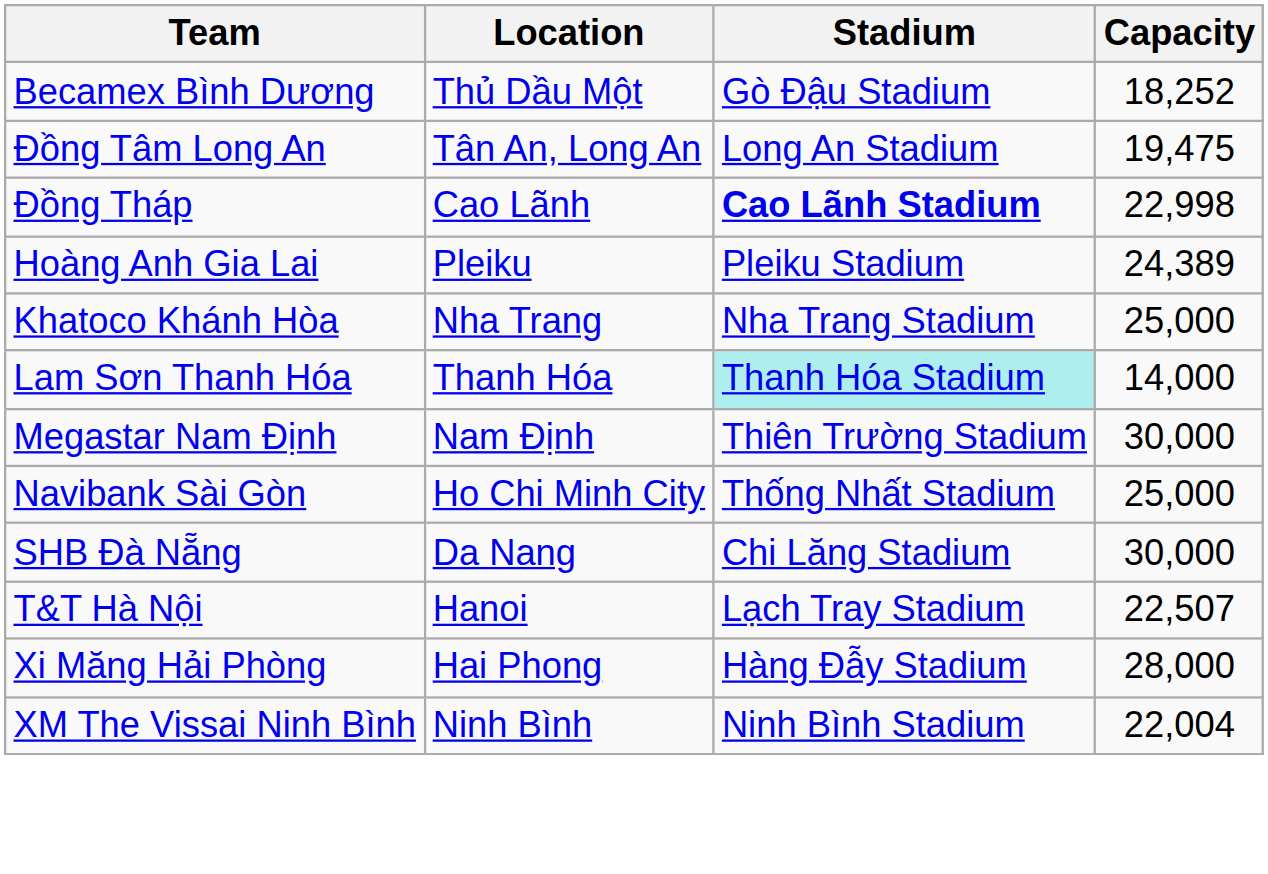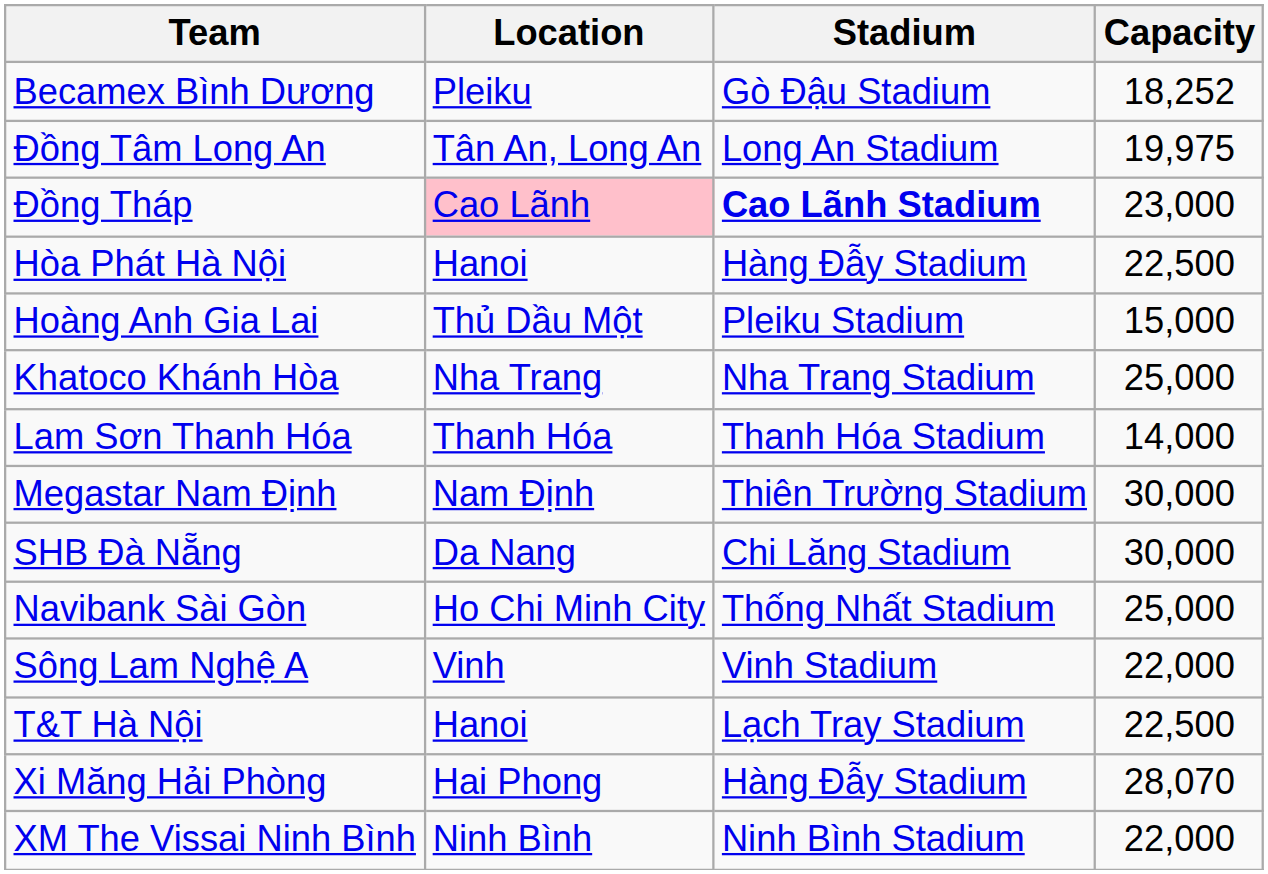 <table class="wikitable sortable">
 <tr>
 <th>Team</th>
 <th>Location</th>
 <th>Stadium</th>
 <th>Capacity</th>
 </tr>
 <tr>
 <td><a href='#'>Becamex Bình Dương</a></td>
-<td><a href='#'>Thủ Dầu Một</a></td>
+<td><a href='#'>Pleiku</a></td>
 <td><a href='#'>Gò Đậu Stadium</a></td>
 <td align="center">18,252</td>
 </tr>
 <tr>
 <td><a href='#'>Đồng Tâm Long An</a></td>
 <td><a href='#'>Tân An, Long An</a></td>
 <td><a href='#'>Long An Stadium</a></td>
-<td align="center">19,475</td>
+<td align="center">19,975</td>
 </tr>
 <tr>
 <td><a href='#'>Đồng Tháp</a></td>
-<td><a href='#'>Cao Lãnh</a></td>
+<td style="background: pink;"><a href='#'>Cao Lãnh</a></td>
 <td><strong><a href='#'>Cao Lãnh Stadium</a></strong></td>
-<td align="center">22,998</td>
+<td align="center">23,000</td>
+</tr>
+<tr>
+<td><a href='#'>Hòa Phát Hà Nội</a></td>
+<td><a href='#'>Hanoi</a></td>
+<td><a href='#'>Hàng Đẫy Stadium</a></td>
+<td align="center">22,500</td>
 </tr>
 <tr>
 <td><a href='#'>Hoàng Anh Gia Lai</a></td>
-<td><a href='#'>Pleiku</a></td>
+<td><a href='#'>Thủ Dầu Một</a></td>
 <td><a href='#'>Pleiku Stadium</a></td>
-<td align="center">24,389</td>
+<td align="center">15,000</td>
 </tr>
 <tr>
 <td><a href='#'>Khatoco Khánh Hòa</a></td>
 <td><a href='#'>Nha Trang</a></td>
 <td><a href='#'>Nha Trang Stadium</a></td>
 <td align="center">25,000</td>
 </tr>
 <tr>
 <td><a href='#'>Lam Sơn Thanh Hóa</a></td>
 <td><a href='#'>Thanh Hóa</a></td>
-<td style="background: paleturquoise;"><a href='#'>Thanh Hóa Stadium</a></td>
+<td><a href='#'>Thanh Hóa Stadium</a></td>
 <td align="center">14,000</td>
 </tr>
 <tr>
 <td><a href='#'>Megastar Nam Định</a></td>
 <td><a href='#'>Nam Định</a></td>
 <td><a href='#'>Thiên Trường Stadium</a></td>
 <td align="center">30,000</td>
 </tr>
 <tr>
+<td><a href='#'>SHB Đà Nẵng</a></td>
+<td><a href='#'>Da Nang</a></td>
+<td><a href='#'>Chi Lăng Stadium</a></td>
+<td align="center">30,000</td>
+</tr>
+<tr>
 <td><a href='#'>Navibank Sài Gòn</a></td>
 <td><a href='#'>Ho Chi Minh City</a></td>
 <td><a href='#'>Thống Nhất Stadium</a></td>
 <td align="center">25,000</td>
 </tr>
 <tr>
-<td><a href='#'>SHB Đà Nẵng</a></td>
-<td><a href='#'>Da Nang</a></td>
-<td><a href='#'>Chi Lăng Stadium</a></td>
-<td align="center">30,000</td>
+<td><a href='#'>Sông Lam Nghệ A</a></td>
+<td><a href='#'>Vinh</a></td>
+<td><a href='#'>Vinh Stadium</a></td>
+<td align="center">22,000</td>
 </tr>
 <tr>
 <td><a href='#'>T&T Hà Nội</a></td>
 <td><a href='#'>Hanoi</a></td>
 <td><a href='#'>Lạch Tray Stadium</a></td>
-<td align="center">22,507</td>
+<td align="center">22,500</td>
 </tr>
 <tr>
 <td><a href='#'>Xi Măng Hải Phòng</a></td>
 <td><a href='#'>Hai Phong</a></td>
 <td><a href='#'>Hàng Đẫy Stadium</a></td>
-<td align="center">28,000</td>
+<td align="center">28,070</td>
 </tr>
 <tr>
 <td><a href='#'>XM The Vissai Ninh Bình</a></td>
 <td><a href='#'>Ninh Bình</a></td>
 <td><a href='#'>Ninh Bình Stadium</a></td>
-<td align="center">22,004</td>
+<td align="center">22,000</td>
 </tr>
 <tr>
 </tr>
 </table>
